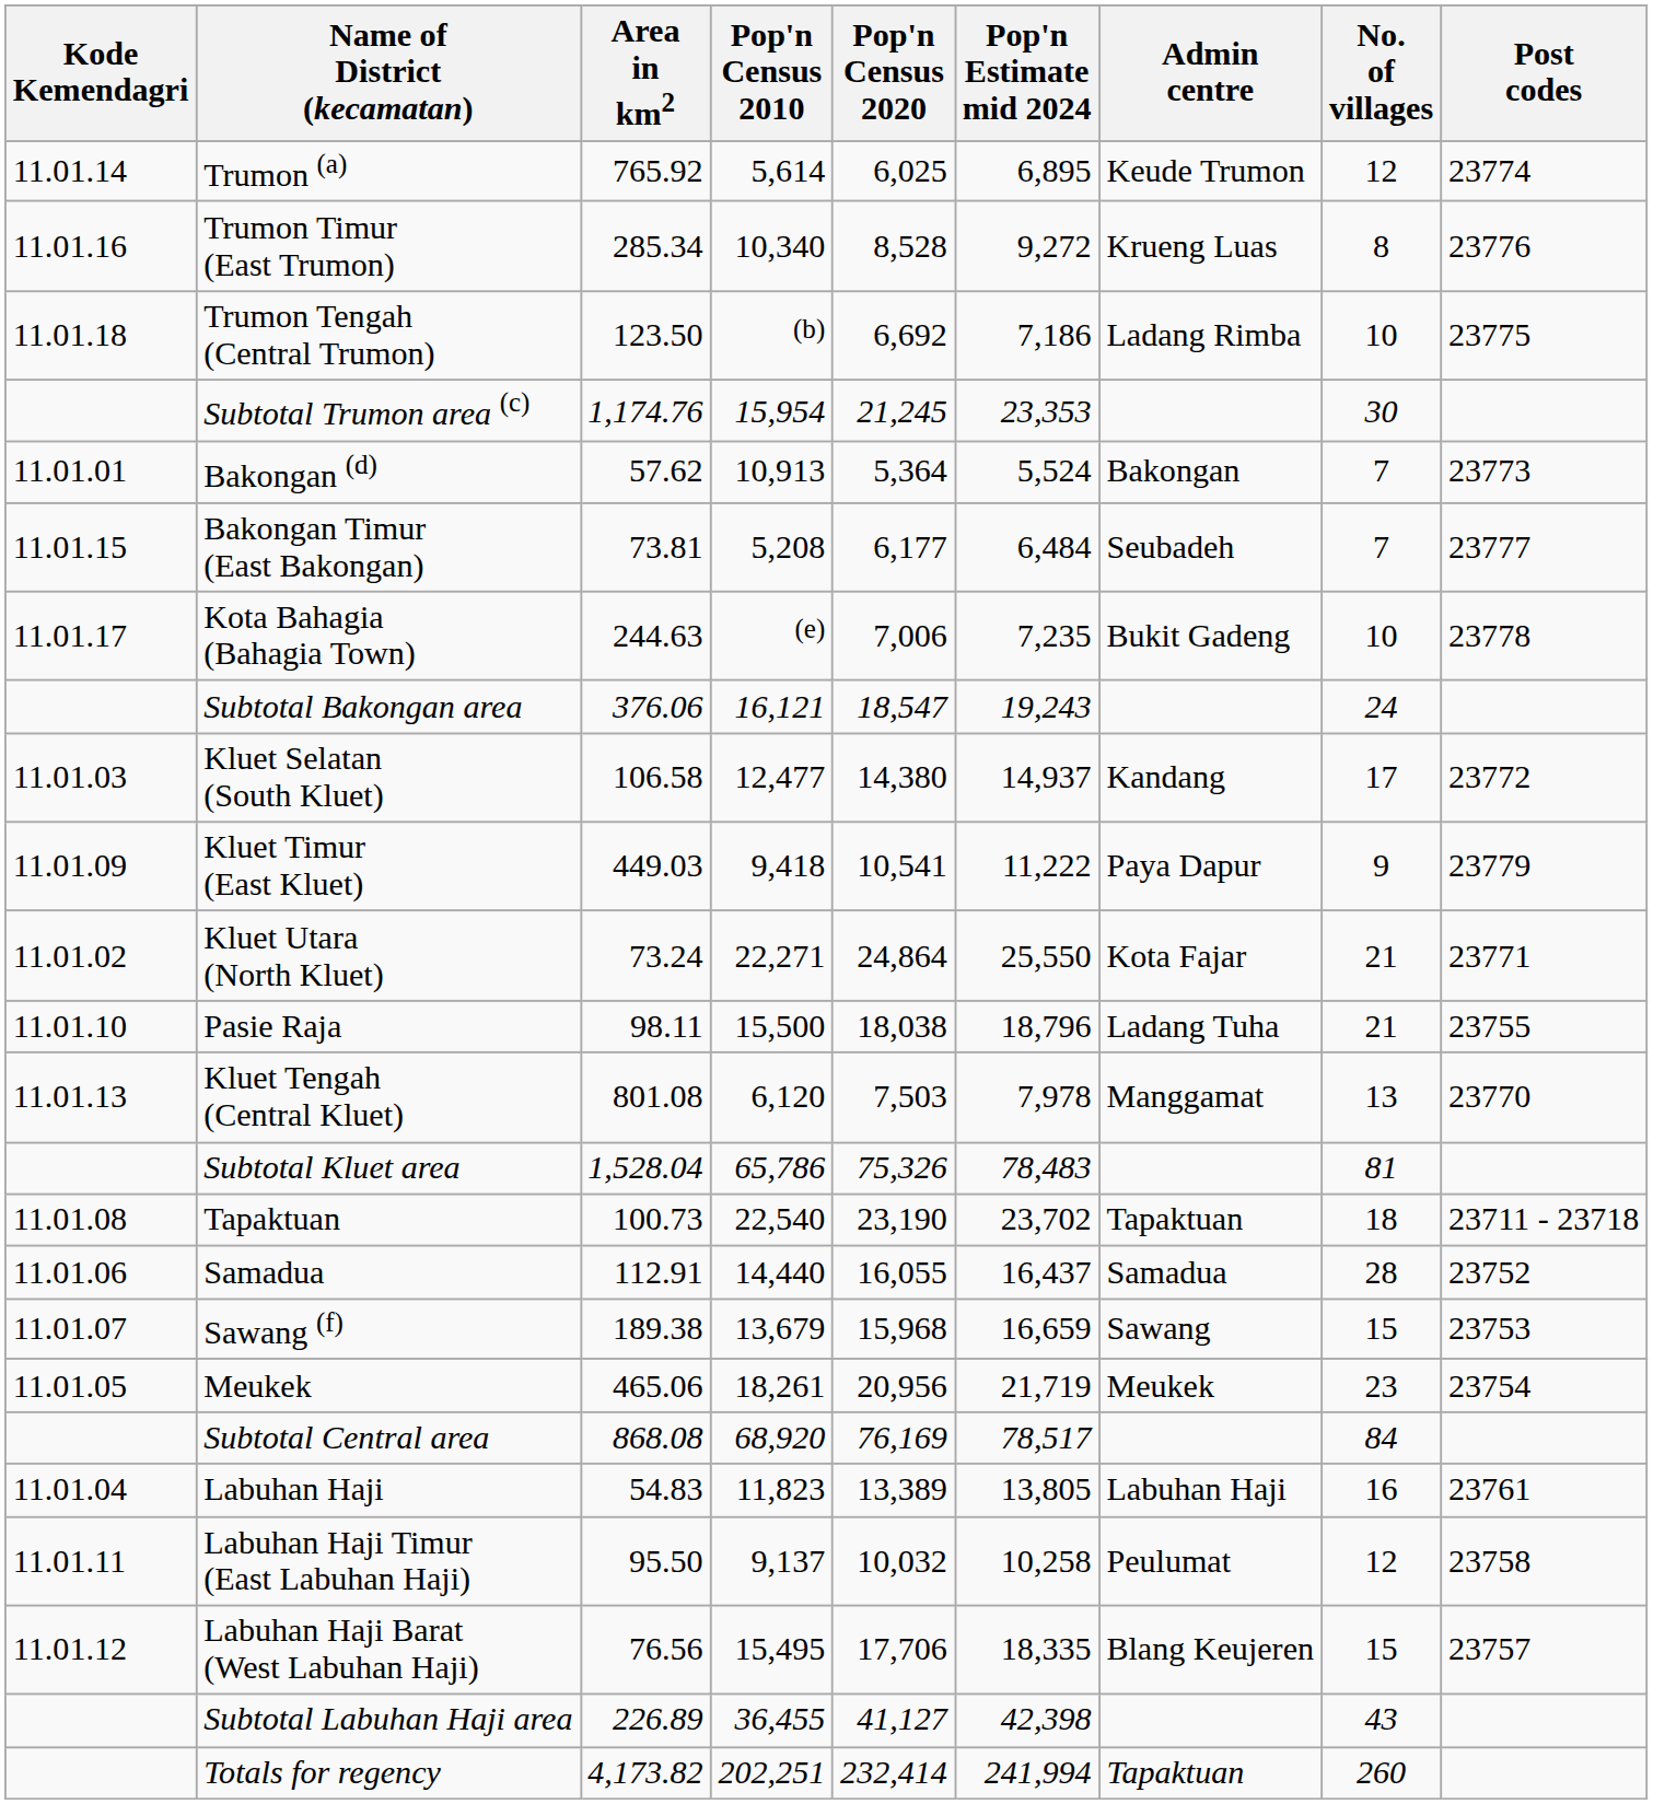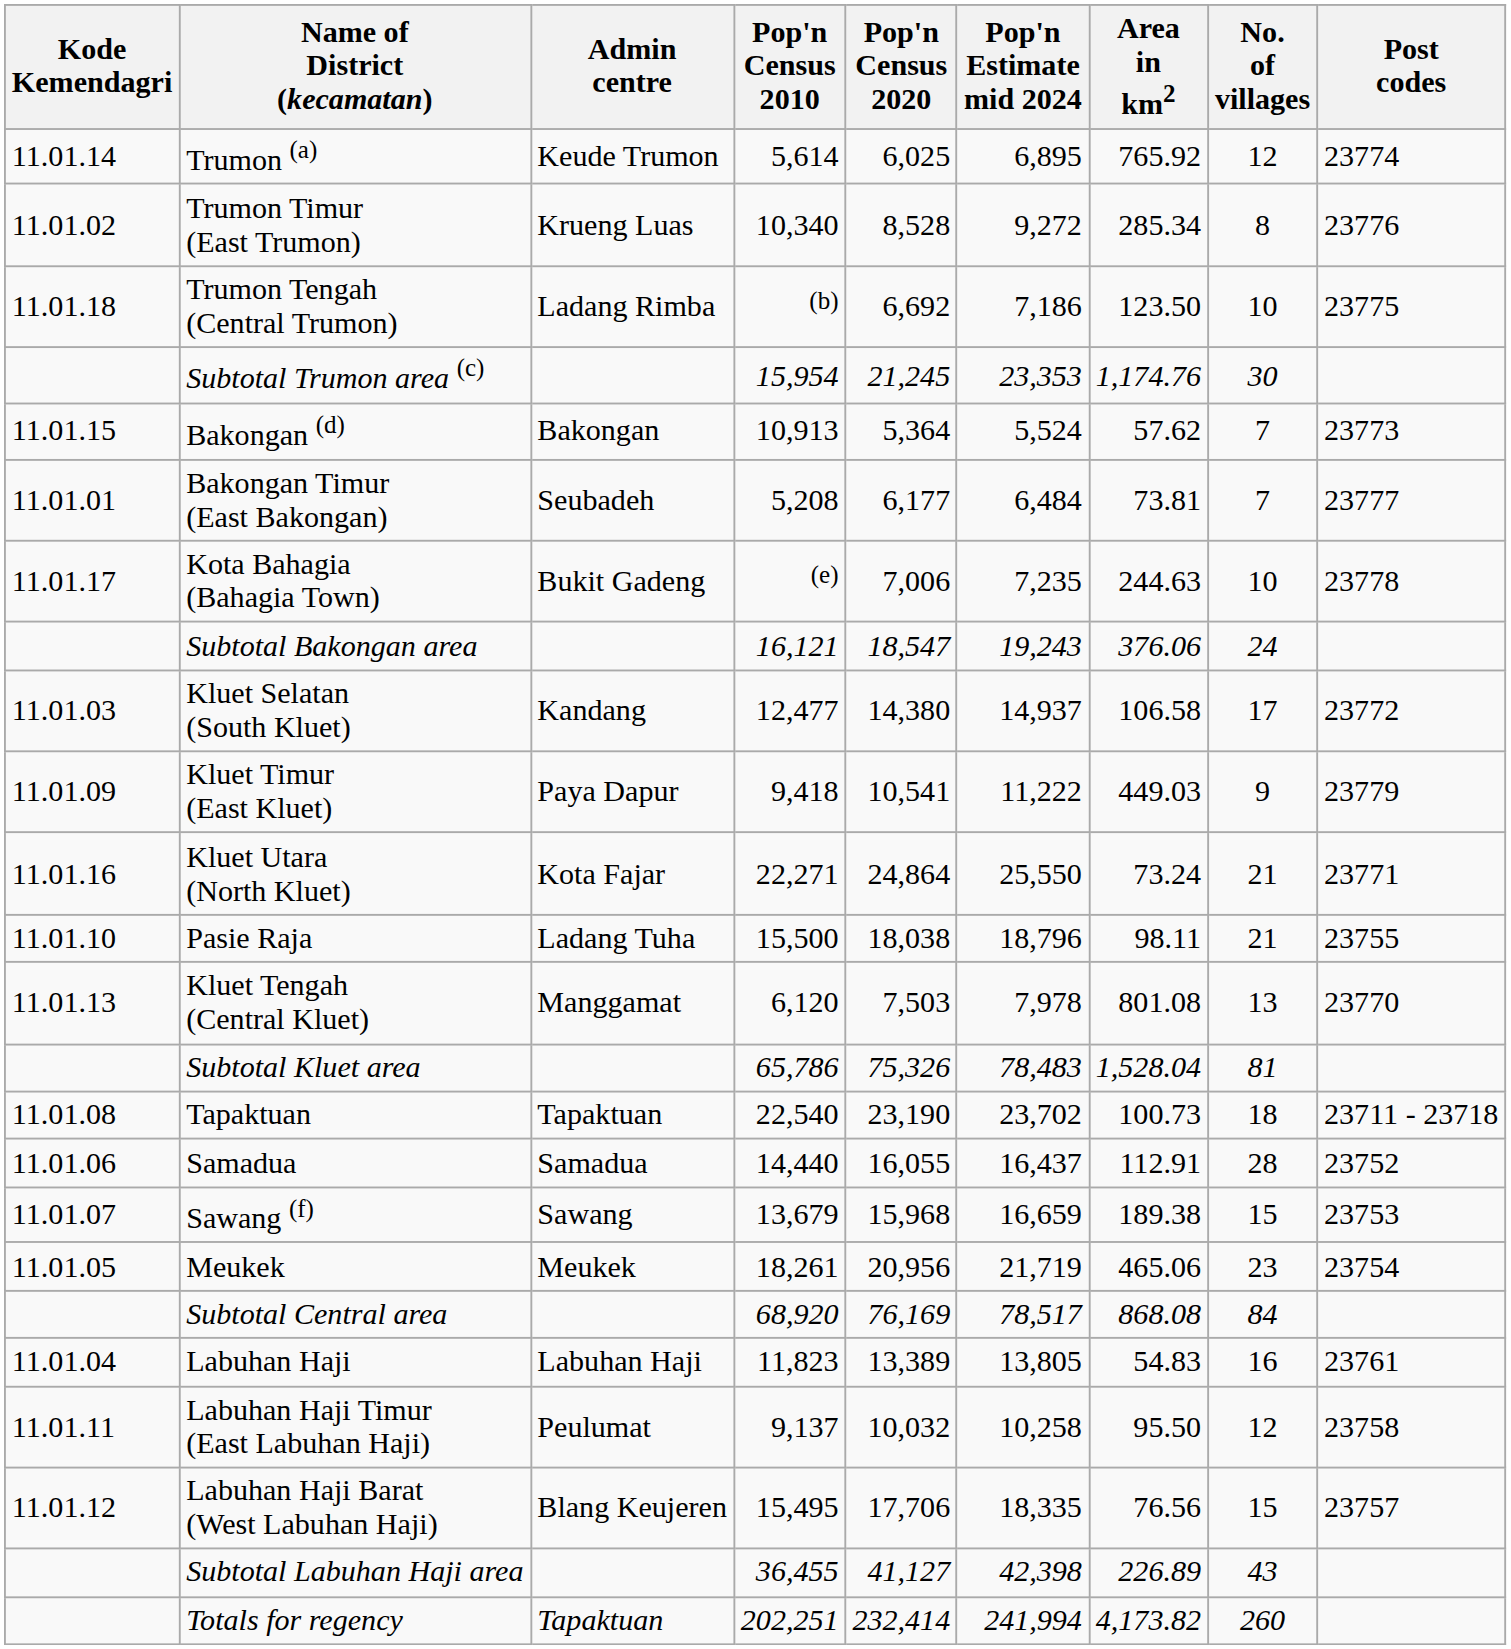 <table class="sortable wikitable">
 <tr>
 <th>Kode<br>Kemendagri</th>
 <th>Name of<br>District<br>(<em>kecamatan</em>)</th>
-<th>Area <br> in <br>km<sup>2</sup></th>
+<th>Admin <br> centre</th>
 <th>Pop'n<br>Census<br>2010</th>
 <th>Pop'n<br>Census<br>2020</th>
 <th>Pop'n<br>Estimate<br>mid 2024</th>
-<th>Admin <br> centre</th>
+<th>Area <br> in <br>km<sup>2</sup></th>
 <th>No. <br>of <br>villages</th>
 <th>Post<br> codes</th>
 </tr>
 <tr>
 <td>11.01.14</td>
 <td>Trumon <sup>(a)</sup> </td>
-<td align="right">765.92</td>
+<td>Keude Trumon</td>
 <td align="right">5,614</td>
 <td align="right">6,025</td>
 <td align="right">6,895</td>
-<td>Keude Trumon</td>
+<td align="right">765.92</td>
 <td align="center">12</td>
 <td>23774</td>
 </tr>
 <tr>
-<td>11.01.16</td>
+<td>11.01.02</td>
 <td>Trumon Timur  <br> (East Trumon)</td>
-<td align="right">285.34</td>
+<td>Krueng Luas</td>
 <td align="right">10,340</td>
 <td align="right">8,528</td>
 <td align="right">9,272</td>
-<td>Krueng Luas</td>
+<td align="right">285.34</td>
 <td align="center">8</td>
 <td>23776</td>
 </tr>
 <tr>
 <td>11.01.18</td>
 <td>Trumon Tengah  <br> (Central Trumon)</td>
-<td align="right">123.50</td>
+<td>Ladang Rimba</td>
 <td align="right"><sup>(b)</sup></td>
 <td align="right">6,692</td>
 <td align="right">7,186</td>
-<td>Ladang Rimba</td>
+<td align="right">123.50</td>
 <td align="center">10</td>
 <td>23775</td>
 </tr>
 <tr>
 <td></td>
 <td><em>Subtotal Trumon area</em> <sup>(c)</sup></td>
-<td align="right"><em>1,174.76</em></td>
+<td></td>
 <td align="right"><em>15,954</em></td>
 <td align="right"><em>21,245</em></td>
 <td align="right"><em>23,353</em></td>
-<td></td>
+<td align="right"><em>1,174.76</em></td>
 <td align="center"><em>30</em></td>
 <td></td>
 </tr>
 <tr>
-<td>11.01.01</td>
+<td>11.01.15</td>
 <td>Bakongan <sup>(d)</sup> </td>
-<td align="right">57.62</td>
+<td>Bakongan</td>
 <td align="right">10,913</td>
 <td align="right">5,364</td>
 <td align="right">5,524</td>
-<td>Bakongan</td>
+<td align="right">57.62</td>
 <td align="center">7</td>
 <td>23773</td>
 </tr>
 <tr>
-<td>11.01.15</td>
+<td>11.01.01</td>
 <td>Bakongan Timur  <br> (East Bakongan)</td>
-<td align="right">73.81</td>
+<td>Seubadeh</td>
 <td align="right">5,208</td>
 <td align="right">6,177</td>
 <td align="right">6,484</td>
-<td>Seubadeh</td>
+<td align="right">73.81</td>
 <td align="center">7</td>
 <td>23777</td>
 </tr>
 <tr>
 <td>11.01.17</td>
 <td>Kota Bahagia  <br> (Bahagia Town)</td>
-<td align="right">244.63</td>
+<td>Bukit Gadeng</td>
 <td align="right"><sup>(e)</sup></td>
 <td align="right">7,006</td>
 <td align="right">7,235</td>
-<td>Bukit Gadeng</td>
+<td align="right">244.63</td>
 <td align="center">10</td>
 <td>23778</td>
 </tr>
 <tr>
 <td></td>
 <td><em>Subtotal Bakongan area</em></td>
-<td align="right"><em>376.06</em></td>
+<td></td>
 <td align="right"><em>16,121</em></td>
 <td align="right"><em>18,547</em></td>
 <td align="right"><em>19,243</em></td>
-<td></td>
+<td align="right"><em>376.06</em></td>
 <td align="center"><em>24</em></td>
 <td></td>
 </tr>
 <tr>
 <td>11.01.03</td>
 <td>Kluet Selatan  <br> (South Kluet)</td>
-<td align="right">106.58</td>
+<td>Kandang</td>
 <td align="right">12,477</td>
 <td align="right">14,380</td>
 <td align="right">14,937</td>
-<td>Kandang</td>
+<td align="right">106.58</td>
 <td align="center">17</td>
 <td>23772</td>
 </tr>
 <tr>
 <td>11.01.09</td>
 <td>Kluet Timur  <br> (East Kluet)</td>
-<td align="right">449.03</td>
+<td>Paya Dapur</td>
 <td align="right">9,418</td>
 <td align="right">10,541</td>
 <td align="right">11,222</td>
-<td>Paya Dapur</td>
+<td align="right">449.03</td>
 <td align="center">9</td>
 <td>23779</td>
 </tr>
 <tr>
-<td>11.01.02</td>
+<td>11.01.16</td>
 <td>Kluet Utara  <br> (North Kluet)</td>
-<td align="right">73.24</td>
+<td>Kota Fajar</td>
 <td align="right">22,271</td>
 <td align="right">24,864</td>
 <td align="right">25,550</td>
-<td>Kota Fajar</td>
+<td align="right">73.24</td>
 <td align="center">21</td>
 <td>23771</td>
 </tr>
 <tr>
 <td>11.01.10</td>
 <td>Pasie Raja </td>
-<td align="right">98.11</td>
+<td>Ladang Tuha</td>
 <td align="right">15,500</td>
 <td align="right">18,038</td>
 <td align="right">18,796</td>
-<td>Ladang Tuha</td>
+<td align="right">98.11</td>
 <td align="center">21</td>
 <td>23755</td>
 </tr>
 <tr>
 <td>11.01.13</td>
 <td>Kluet Tengah  <br> (Central Kluet)</td>
-<td align="right">801.08</td>
+<td>Manggamat</td>
 <td align="right">6,120</td>
 <td align="right">7,503</td>
 <td align="right">7,978</td>
-<td>Manggamat</td>
+<td align="right">801.08</td>
 <td align="center">13</td>
 <td>23770</td>
 </tr>
 <tr>
 <td></td>
 <td><em>Subtotal Kluet area</em></td>
-<td align="right"><em>1,528.04</em></td>
+<td></td>
 <td align="right"><em>65,786</em></td>
 <td align="right"><em>75,326</em></td>
 <td align="right"><em>78,483</em></td>
-<td></td>
+<td align="right"><em>1,528.04</em></td>
 <td align="center"><em>81</em></td>
 <td></td>
 </tr>
 <tr>
 <td>11.01.08</td>
 <td>Tapaktuan </td>
-<td align="right">100.73</td>
+<td>Tapaktuan</td>
 <td align="right">22,540</td>
 <td align="right">23,190</td>
 <td align="right">23,702</td>
-<td>Tapaktuan</td>
+<td align="right">100.73</td>
 <td align="center">18</td>
 <td>23711 - 23718</td>
 </tr>
 <tr>
 <td>11.01.06</td>
 <td>Samadua </td>
-<td align="right">112.91</td>
+<td>Samadua</td>
 <td align="right">14,440</td>
 <td align="right">16,055</td>
 <td align="right">16,437</td>
-<td>Samadua</td>
+<td align="right">112.91</td>
 <td align="center">28</td>
 <td>23752</td>
 </tr>
 <tr>
 <td>11.01.07</td>
 <td>Sawang <sup>(f)</sup> </td>
-<td align="right">189.38</td>
+<td>Sawang</td>
 <td align="right">13,679</td>
 <td align="right">15,968</td>
 <td align="right">16,659</td>
-<td>Sawang</td>
+<td align="right">189.38</td>
 <td align="center">15</td>
 <td>23753</td>
 </tr>
 <tr>
 <td>11.01.05</td>
 <td>Meukek </td>
-<td align="right">465.06</td>
+<td>Meukek</td>
 <td align="right">18,261</td>
 <td align="right">20,956</td>
 <td align="right">21,719</td>
-<td>Meukek</td>
+<td align="right">465.06</td>
 <td align="center">23</td>
 <td>23754</td>
 </tr>
 <tr>
 <td></td>
 <td><em>Subtotal Central area</em></td>
-<td align="right"><em>868.08</em></td>
+<td></td>
 <td align="right"><em>68,920</em></td>
 <td align="right"><em>76,169</em></td>
 <td align="right"><em>78,517</em></td>
-<td></td>
+<td align="right"><em>868.08</em></td>
 <td align="center"><em>84</em></td>
 <td></td>
 </tr>
 <tr>
 <td>11.01.04</td>
 <td>Labuhan Haji </td>
-<td align="right">54.83</td>
+<td>Labuhan Haji</td>
 <td align="right">11,823</td>
 <td align="right">13,389</td>
 <td align="right">13,805</td>
-<td>Labuhan Haji</td>
+<td align="right">54.83</td>
 <td align="center">16</td>
 <td>23761</td>
 </tr>
 <tr>
 <td>11.01.11</td>
 <td>Labuhan Haji Timur  <br> (East Labuhan Haji)</td>
-<td align="right">95.50</td>
+<td>Peulumat</td>
 <td align="right">9,137</td>
 <td align="right">10,032</td>
 <td align="right">10,258</td>
-<td>Peulumat</td>
+<td align="right">95.50</td>
 <td align="center">12</td>
 <td>23758</td>
 </tr>
 <tr>
 <td>11.01.12</td>
 <td>Labuhan Haji Barat  <br> (West Labuhan Haji)</td>
-<td align="right">76.56</td>
+<td>Blang Keujeren</td>
 <td align="right">15,495</td>
 <td align="right">17,706</td>
 <td align="right">18,335</td>
-<td>Blang Keujeren</td>
+<td align="right">76.56</td>
 <td align="center">15</td>
 <td>23757</td>
 </tr>
 <tr>
 <td></td>
 <td><em>Subtotal Labuhan Haji area</em></td>
-<td align="right"><em>226.89</em></td>
+<td></td>
 <td align="right"><em>36,455</em></td>
 <td align="right"><em>41,127</em></td>
 <td align="right"><em>42,398</em></td>
-<td></td>
+<td align="right"><em>226.89</em></td>
 <td align="center"><em>43</em></td>
 <td></td>
 </tr>
 <tr>
 <td></td>
 <td><em>Totals for regency</em></td>
-<td align="right"><em>4,173.82</em></td>
+<td><em>Tapaktuan</em></td>
 <td align="right"><em>202,251</em></td>
 <td align="right"><em>232,414</em></td>
 <td align="right"><em>241,994</em></td>
-<td><em>Tapaktuan</em></td>
+<td align="right"><em>4,173.82</em></td>
 <td align="center"><em>260</em></td>
 <td></td>
 </tr>
 </table>
